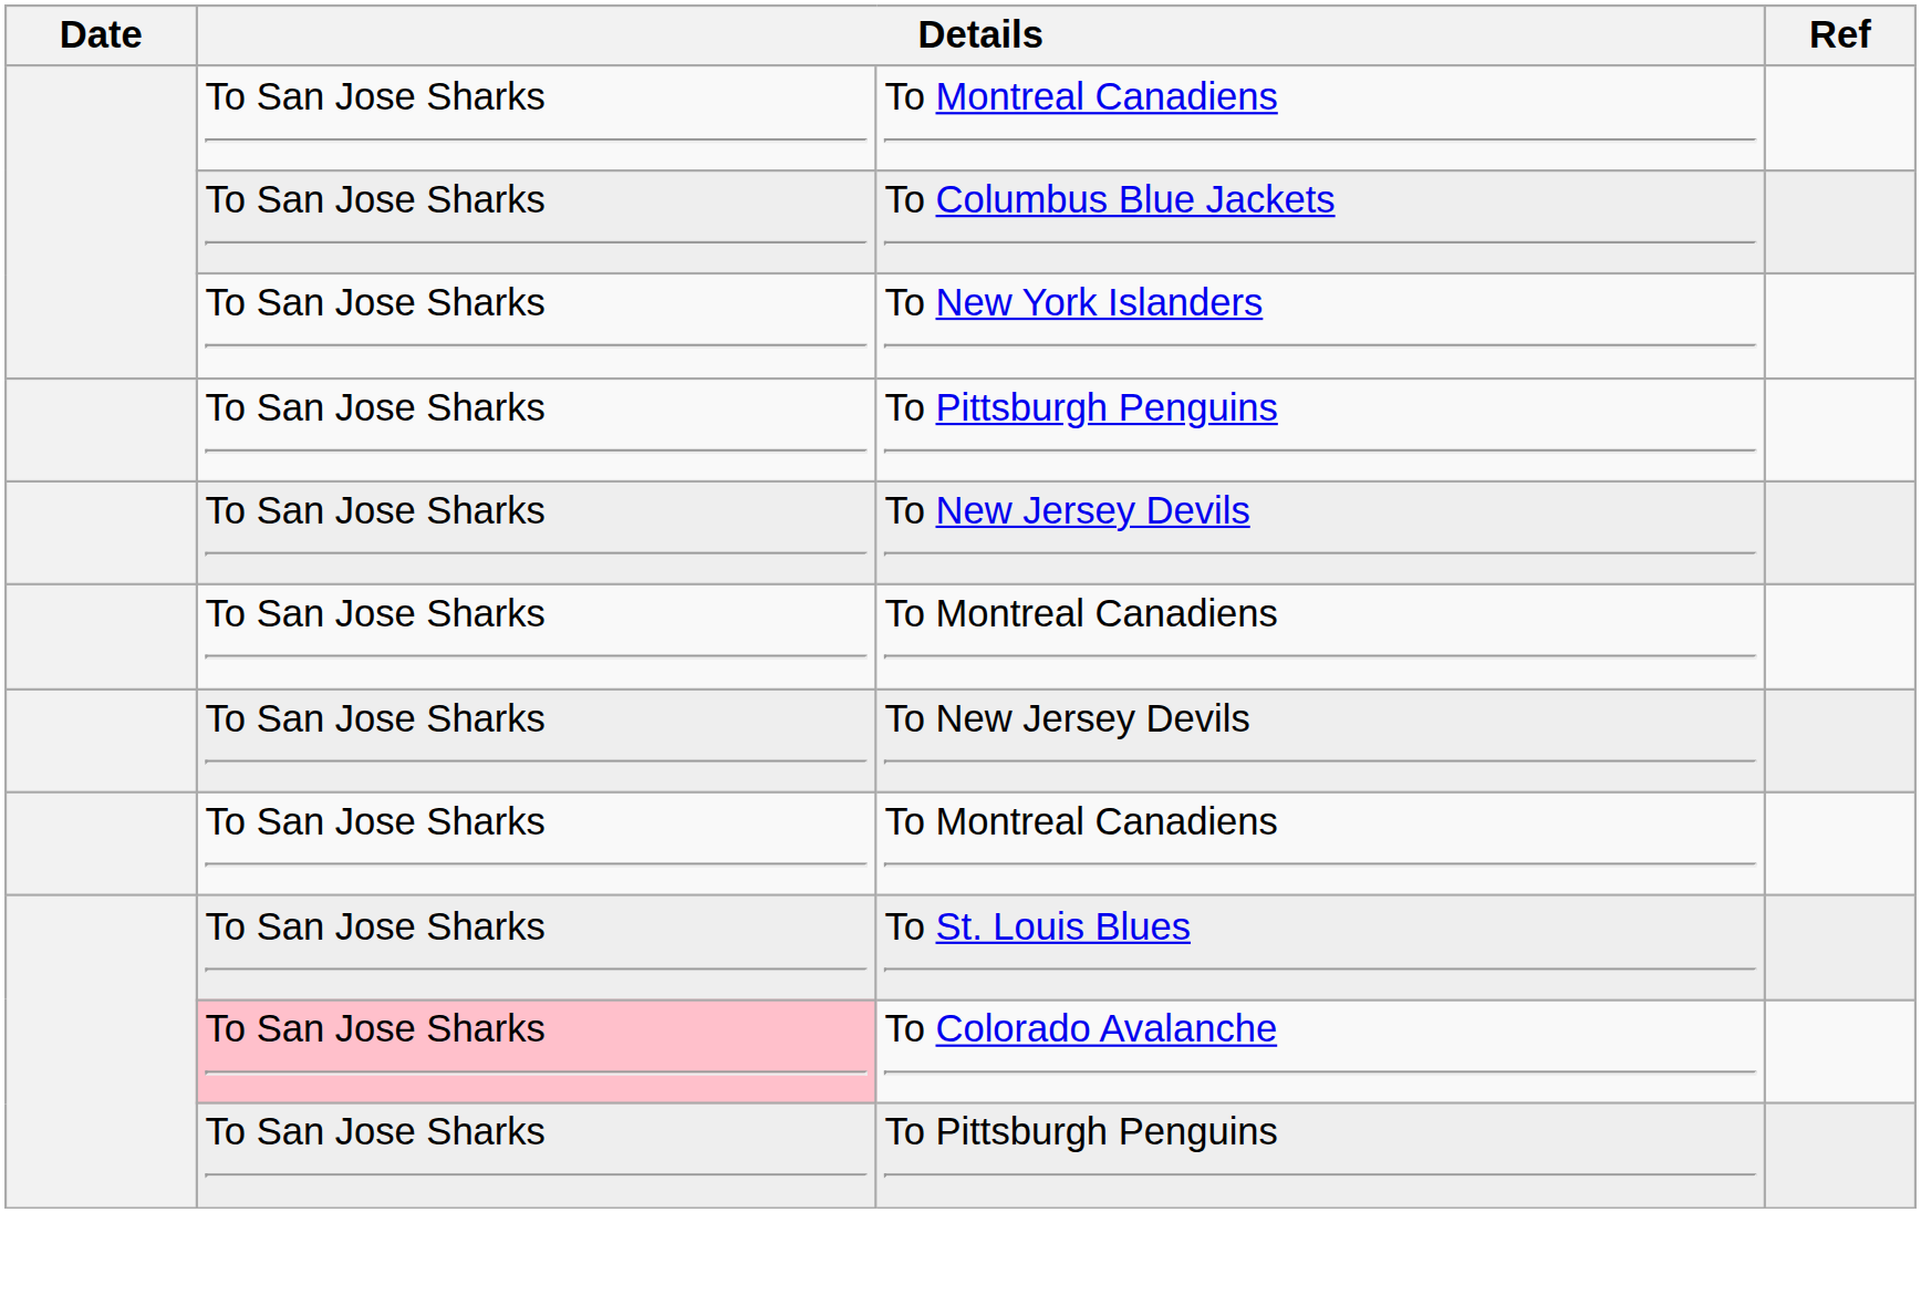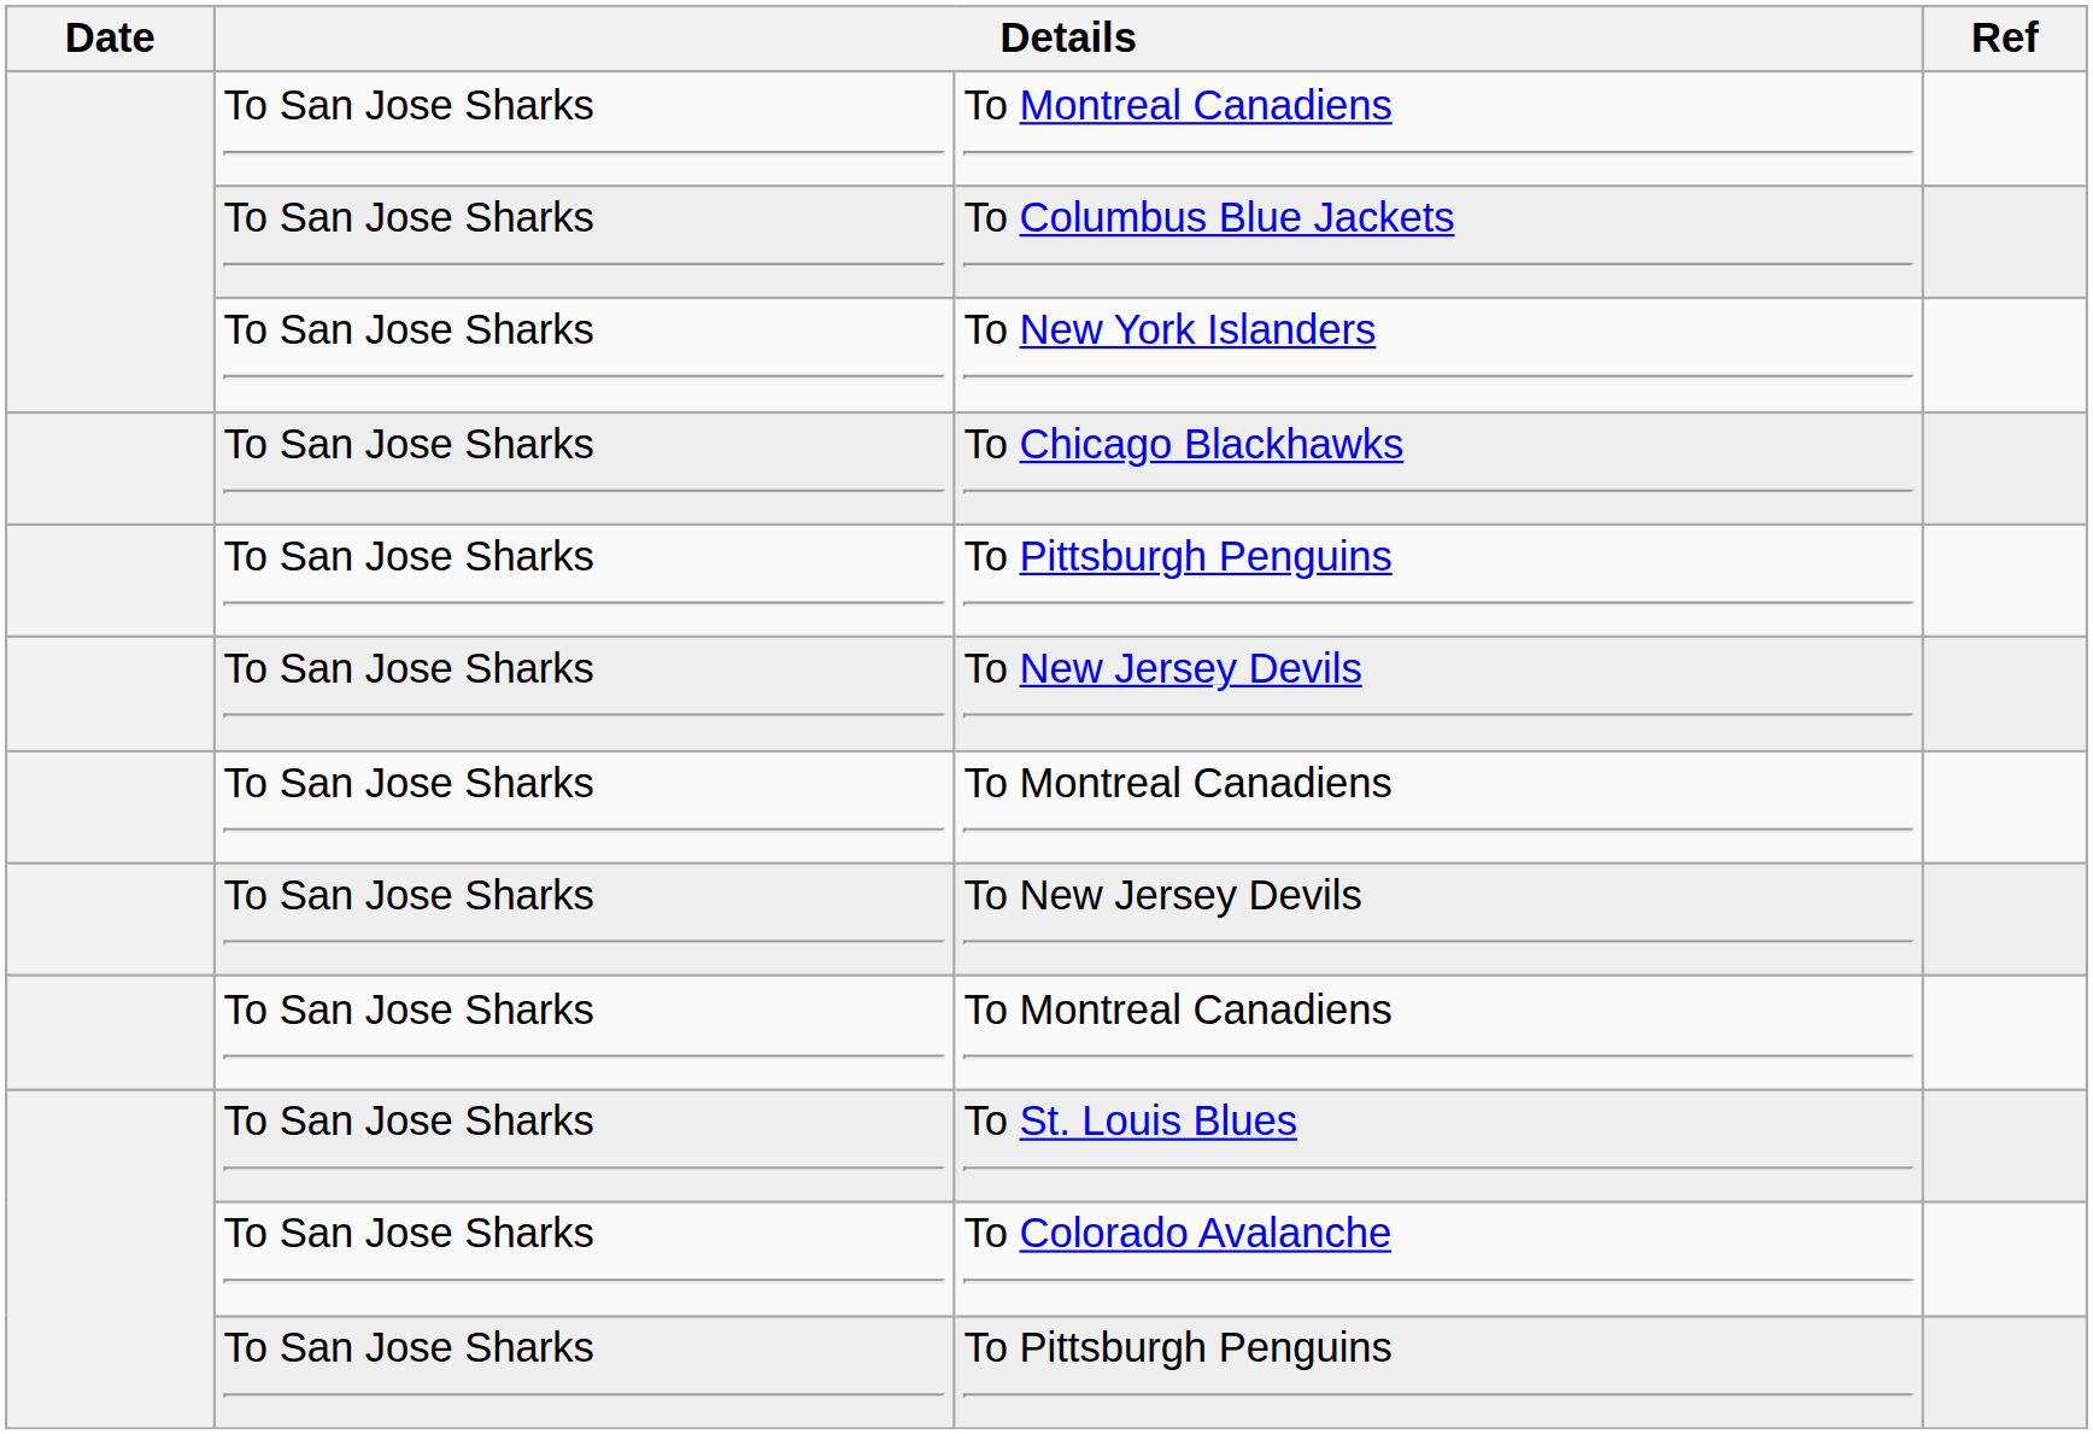 <table class="wikitable plainrowheaders" style="width: 50em;">
 <tr>
 <th scope="col">Date</th>
 <th scope="col" colspan="2">Details</th>
 <th scope="col">Ref</th>
 </tr>
 <tr>
 <th scope="row" rowspan=3></th>
 <td valign="top">To San Jose Sharks <hr></td>
 <td valign="top">To <a href='#'>Montreal Canadiens</a> <hr></td>
 <td></td>
 </tr>
 <tr bgcolor="#eeeeee">
 <td valign="top">To San Jose Sharks <hr></td>
 <td valign="top">To <a href='#'>Columbus Blue Jackets</a> <hr></td>
 <td></td>
 </tr>
 <tr>
 <td valign="top">To San Jose Sharks <hr></td>
 <td valign="top">To <a href='#'>New York Islanders</a> <hr></td>
+<td></td>
+</tr>
+<tr bgcolor="#eeeeee">
+<th scope="row"></th>
+<td valign="top">To San Jose Sharks <hr></td>
+<td valign="top">To <a href='#'>Chicago Blackhawks</a> <hr></td>
 <td></td>
 </tr>
 <tr>
 <th scope="row"></th>
 <td valign="top">To San Jose Sharks <hr></td>
 <td valign="top">To <a href='#'>Pittsburgh Penguins</a> <hr></td>
 <td></td>
 </tr>
 <tr bgcolor="#eeeeee">
 <th scope="row"></th>
 <td valign="top">To San Jose Sharks <hr></td>
 <td valign="top">To <a href='#'>New Jersey Devils</a> <hr></td>
 <td></td>
 </tr>
 <tr>
 <th scope="row"></th>
 <td valign="top">To San Jose Sharks <hr></td>
 <td valign="top">To Montreal Canadiens <hr></td>
 <td></td>
 </tr>
 <tr bgcolor="#eeeeee">
 <th scope="row"></th>
 <td valign="top">To San Jose Sharks <hr></td>
 <td valign="top">To New Jersey Devils <hr></td>
 <td></td>
 </tr>
 <tr>
 <th scope="row"></th>
 <td valign="top">To San Jose Sharks <hr></td>
 <td valign="top">To Montreal Canadiens <hr></td>
 <td></td>
 </tr>
 <tr bgcolor="#eeeeee">
 <th scope="row" rowspan=3></th>
 <td valign="top">To San Jose Sharks <hr></td>
 <td valign="top">To <a href='#'>St. Louis Blues</a> <hr></td>
 <td></td>
 </tr>
 <tr>
-<td valign="top" style="background: pink;">To San Jose Sharks <hr></td>
+<td valign="top">To San Jose Sharks <hr></td>
 <td valign="top">To <a href='#'>Colorado Avalanche</a> <hr></td>
 <td></td>
 </tr>
 <tr bgcolor="#eeeeee">
 <td valign="top">To San Jose Sharks <hr></td>
 <td valign="top">To Pittsburgh Penguins <hr></td>
 <td></td>
 </tr>
 </table>
